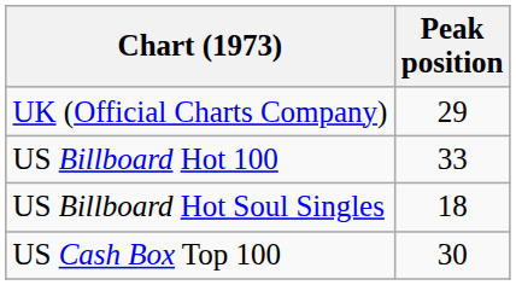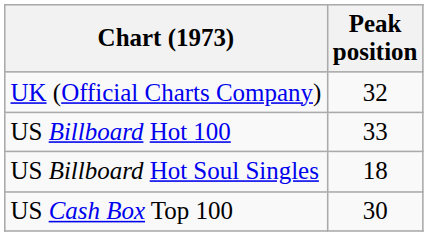 <table class="wikitable sortable">
 <tr>
 <th>Chart (1973)</th>
 <th>Peak<br>position</th>
 </tr>
 <tr>
 <td><a href='#'>UK</a> (<a href='#'>Official Charts Company</a>)</td>
-<td style="text-align:center;">29</td>
+<td style="text-align:center;">32</td>
 </tr>
 <tr>
 <td>US <em><a href='#'>Billboard</a></em> <a href='#'>Hot 100</a></td>
 <td style="text-align:center;">33</td>
 </tr>
 <tr>
 <td>US <em>Billboard</em> <a href='#'>Hot Soul Singles</a></td>
 <td style="text-align:center;">18</td>
 </tr>
 <tr>
 <td>US <a href='#'><em>Cash Box</em></a> Top 100</td>
 <td style="text-align:center;">30</td>
 </tr>
 </table>
